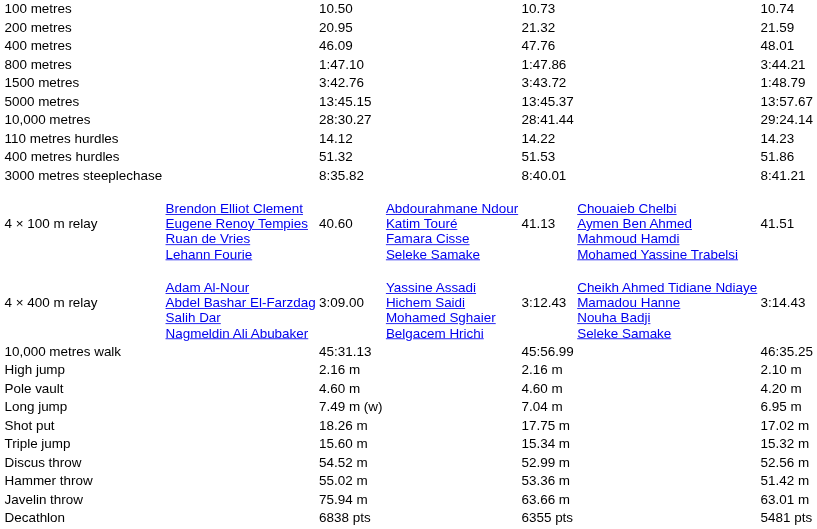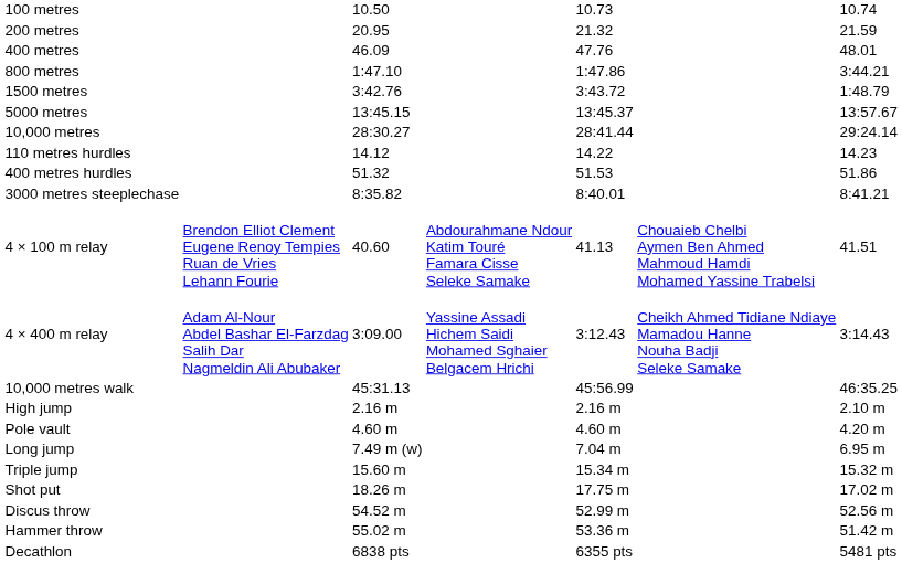 <table>
 <tr>
 <td>100 metres</td>
 <td></td>
 <td>10.50</td>
 <td></td>
 <td>10.73</td>
 <td></td>
 <td>10.74</td>
 </tr>
 <tr>
 <td>200 metres</td>
 <td></td>
 <td>20.95</td>
 <td></td>
 <td>21.32</td>
 <td></td>
 <td>21.59</td>
 </tr>
 <tr>
 <td>400 metres</td>
 <td></td>
 <td>46.09</td>
 <td></td>
 <td>47.76</td>
 <td></td>
 <td>48.01</td>
 </tr>
 <tr>
 <td>800 metres</td>
 <td></td>
 <td>1:47.10</td>
 <td></td>
 <td>1:47.86</td>
 <td></td>
 <td>3:44.21</td>
 </tr>
 <tr>
 <td>1500 metres</td>
 <td></td>
 <td>3:42.76</td>
 <td></td>
 <td>3:43.72</td>
 <td></td>
 <td>1:48.79</td>
 </tr>
 <tr>
 <td>5000 metres</td>
 <td></td>
 <td>13:45.15</td>
 <td></td>
 <td>13:45.37</td>
 <td></td>
 <td>13:57.67</td>
 </tr>
 <tr>
 <td>10,000 metres</td>
 <td></td>
 <td>28:30.27</td>
 <td></td>
 <td>28:41.44</td>
 <td></td>
 <td>29:24.14</td>
 </tr>
 <tr>
 <td>110 metres hurdles</td>
 <td></td>
 <td>14.12</td>
 <td></td>
 <td>14.22</td>
 <td></td>
 <td>14.23</td>
 </tr>
 <tr>
 <td>400 metres hurdles</td>
 <td></td>
 <td>51.32</td>
 <td></td>
 <td>51.53</td>
 <td></td>
 <td>51.86</td>
 </tr>
 <tr>
 <td>3000 metres steeplechase</td>
 <td></td>
 <td>8:35.82</td>
 <td></td>
 <td>8:40.01</td>
 <td></td>
 <td>8:41.21</td>
 </tr>
 <tr>
 <td>4 × 100 m relay</td>
 <td><br><a href='#'>Brendon Elliot Clement</a><br><a href='#'>Eugene Renoy Tempies</a><br><a href='#'>Ruan de Vries</a><br><a href='#'>Lehann Fourie</a></td>
 <td>40.60</td>
 <td><br><a href='#'>Abdourahmane Ndour</a><br><a href='#'>Katim Touré</a><br><a href='#'>Famara Cisse</a><br><a href='#'>Seleke Samake</a></td>
 <td>41.13</td>
 <td><br><a href='#'>Chouaieb Chelbi</a><br><a href='#'>Aymen Ben Ahmed</a><br><a href='#'>Mahmoud Hamdi</a><br><a href='#'>Mohamed Yassine Trabelsi</a></td>
 <td>41.51</td>
 </tr>
 <tr>
 <td>4 × 400 m relay</td>
 <td><br><a href='#'>Adam Al-Nour</a><br><a href='#'>Abdel Bashar El-Farzdag</a><br><a href='#'>Salih Dar</a><br><a href='#'>Nagmeldin Ali Abubaker</a></td>
 <td>3:09.00</td>
 <td><br><a href='#'>Yassine Assadi</a><br><a href='#'>Hichem Saidi</a><br><a href='#'>Mohamed Sghaier</a><br><a href='#'>Belgacem Hrichi</a></td>
 <td>3:12.43</td>
 <td><br><a href='#'>Cheikh Ahmed Tidiane Ndiaye</a><br><a href='#'>Mamadou Hanne</a><br><a href='#'>Nouha Badji</a><br><a href='#'>Seleke Samake</a></td>
 <td>3:14.43</td>
 </tr>
 <tr>
 <td>10,000 metres walk</td>
 <td></td>
 <td>45:31.13</td>
 <td></td>
 <td>45:56.99</td>
 <td></td>
 <td>46:35.25</td>
 </tr>
 <tr>
 <td>High jump</td>
 <td></td>
 <td>2.16 m</td>
 <td></td>
 <td>2.16 m</td>
 <td></td>
 <td>2.10 m</td>
 </tr>
 <tr>
 <td>Pole vault</td>
 <td></td>
 <td>4.60 m</td>
 <td></td>
 <td>4.60 m</td>
 <td></td>
 <td>4.20 m</td>
 </tr>
 <tr>
 <td>Long jump</td>
 <td></td>
 <td>7.49  m (w)</td>
 <td></td>
 <td>7.04 m</td>
 <td></td>
 <td>6.95 m</td>
 </tr>
 <tr>
+<td>Triple jump</td>
+<td></td>
+<td>15.60 m</td>
+<td></td>
+<td>15.34 m</td>
+<td></td>
+<td>15.32 m</td>
+</tr>
+<tr>
 <td>Shot put</td>
 <td></td>
 <td>18.26 m</td>
 <td></td>
 <td>17.75 m</td>
 <td></td>
 <td>17.02 m</td>
-</tr>
-<tr>
-<td>Triple jump</td>
-<td></td>
-<td>15.60 m</td>
-<td></td>
-<td>15.34 m</td>
-<td></td>
-<td>15.32 m</td>
 </tr>
 <tr>
 <td>Discus throw</td>
 <td></td>
 <td>54.52 m</td>
 <td></td>
 <td>52.99 m</td>
 <td></td>
 <td>52.56 m</td>
 </tr>
 <tr>
 <td>Hammer throw</td>
 <td></td>
 <td>55.02 m</td>
 <td></td>
 <td>53.36 m</td>
 <td></td>
 <td>51.42 m</td>
 </tr>
 <tr>
-<td>Javelin throw</td>
-<td></td>
-<td>75.94 m</td>
-<td></td>
-<td>63.66 m</td>
-<td></td>
-<td>63.01 m</td>
-</tr>
-<tr>
 <td>Decathlon</td>
 <td></td>
 <td>6838 pts</td>
 <td></td>
 <td>6355 pts</td>
 <td></td>
 <td>5481 pts</td>
 </tr>
 </table>
